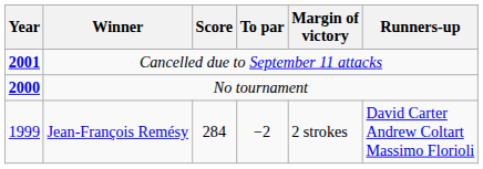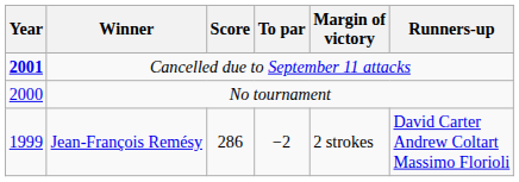 <table class=wikitable style="font-size:95%">
 <tr>
 <th>Year</th>
 <th>Winner</th>
 <th>Score</th>
 <th>To par</th>
 <th>Margin of<br>victory</th>
 <th>Runners-up</th>
 </tr>
 <tr>
 <td><strong><a href='#'>2001</a></strong></td>
 <td colspan=6 align=center><em>Cancelled due to <a href='#'>September 11 attacks</a></em></td>
 </tr>
 <tr>
-<td><strong><a href='#'>2000</a></strong></td>
+<td><a href='#'>2000</a></td>
 <td colspan=6 align=center><em>No tournament</em></td>
 </tr>
 <tr>
 <td><a href='#'>1999</a></td>
 <td> <a href='#'>Jean-François Remésy</a></td>
-<td align=center>284</td>
+<td align=center>286</td>
 <td align=center>−2</td>
 <td>2 strokes</td>
 <td> <a href='#'>David Carter</a><br> <a href='#'>Andrew Coltart</a><br> <a href='#'>Massimo Florioli</a></td>
 </tr>
 </table>
